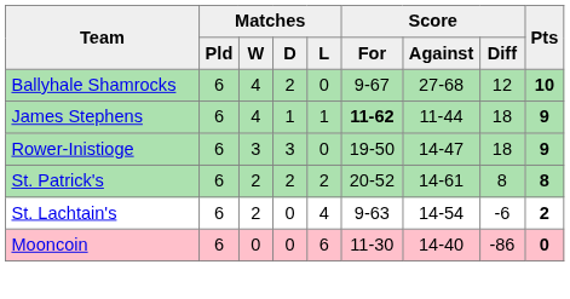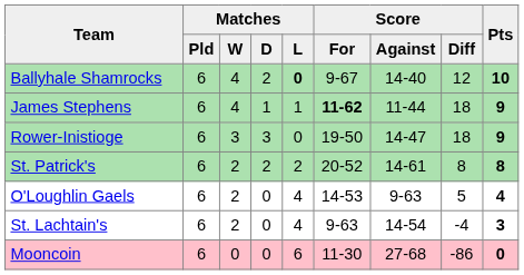 <table style=border-collapse:collapse border=1 cellspacing=0 cellpadding=5>
 <tr align=center bgcolor=#efefef>
 <th rowspan=2 width=165>Team</th>
 <th colspan=4>Matches</th>
 <th colspan=3>Score</th>
 <th rowspan=2width=20>Pts</th>
 </tr>
 <tr align=center bgcolor=#efefef>
 <th width=20>Pld</th>
 <th width=20>W</th>
 <th width=20>D</th>
 <th width=20>L</th>
 <th width=45>For</th>
 <th width=45>Against</th>
 <th width=30>Diff</th>
 </tr>
 <tr align=center  style="background:#ACE1AF;">
 <td style="text-align:left;"><a href='#'>Ballyhale Shamrocks</a></td>
 <td>6</td>
 <td>4</td>
 <td>2</td>
-<td>0</td>
+<td><strong>0</strong></td>
 <td>9-67</td>
-<td>27-68</td>
+<td>14-40</td>
 <td>12</td>
 <td><strong>10</strong></td>
 </tr>
 <tr align=center  style="background:#ACE1AF;">
 <td style="text-align:left;"><a href='#'>James Stephens</a></td>
 <td>6</td>
 <td>4</td>
 <td>1</td>
 <td>1</td>
 <td><strong>11-62</strong></td>
 <td>11-44</td>
 <td>18</td>
 <td><strong>9</strong></td>
 </tr>
 <tr align=center  style="background:#ACE1AF;">
 <td style="text-align:left;"><a href='#'>Rower-Inistioge</a></td>
 <td>6</td>
 <td>3</td>
 <td>3</td>
 <td>0</td>
 <td>19-50</td>
 <td>14-47</td>
 <td>18</td>
 <td><strong>9</strong></td>
 </tr>
 <tr align=center  style="background:#ACE1AF;">
 <td style="text-align:left;"><a href='#'>St. Patrick's</a></td>
 <td>6</td>
 <td>2</td>
 <td>2</td>
 <td>2</td>
 <td>20-52</td>
 <td>14-61</td>
 <td>8</td>
 <td><strong>8</strong></td>
 </tr>
 <tr align=center>
+<td style="text-align:left;"><a href='#'>O'Loughlin Gaels</a></td>
+<td>6</td>
+<td>2</td>
+<td>0</td>
+<td>4</td>
+<td>14-53</td>
+<td>9-63</td>
+<td>5</td>
+<td><strong>4</strong></td>
+</tr>
+<tr align=center>
 <td style="text-align:left;"><a href='#'>St. Lachtain's</a></td>
 <td>6</td>
 <td>2</td>
 <td>0</td>
 <td>4</td>
 <td>9-63</td>
 <td>14-54</td>
-<td>-6</td>
-<td><strong>2</strong></td>
+<td>-4</td>
+<td><strong>3</strong></td>
 </tr>
 <tr align=center style="background:#FFC0CB;">
 <td style="text-align:left;"><a href='#'>Mooncoin</a></td>
 <td>6</td>
 <td>0</td>
 <td>0</td>
 <td>6</td>
 <td>11-30</td>
-<td>14-40</td>
+<td>27-68</td>
 <td>-86</td>
 <td><strong>0</strong></td>
 </tr>
 </table>
